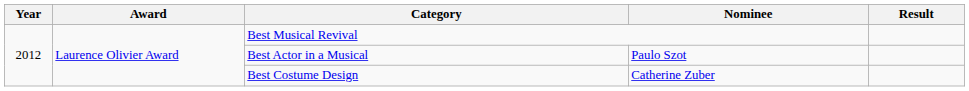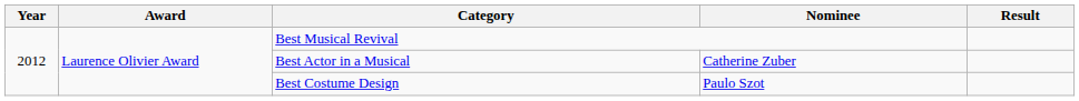 <table class="wikitable" width="95%">
 <tr>
 <th width="5%">Year</th>
 <th width="20%">Award</th>
 <th width="40%">Category</th>
 <th width="25%">Nominee</th>
 <th width="10%">Result</th>
 </tr>
 <tr>
 <td rowspan="3" align="center">2012</td>
 <td rowspan="3"><a href='#'>Laurence Olivier Award</a></td>
 <td colspan="2"><a href='#'>Best Musical Revival</a></td>
 <td></td>
 </tr>
 <tr>
 <td><a href='#'>Best Actor in a Musical</a></td>
-<td><a href='#'>Paulo Szot</a></td>
+<td><a href='#'>Catherine Zuber</a></td>
 <td></td>
 </tr>
 <tr>
 <td><a href='#'>Best Costume Design</a></td>
-<td><a href='#'>Catherine Zuber</a></td>
+<td><a href='#'>Paulo Szot</a></td>
 <td></td>
 </tr>
 </table>
